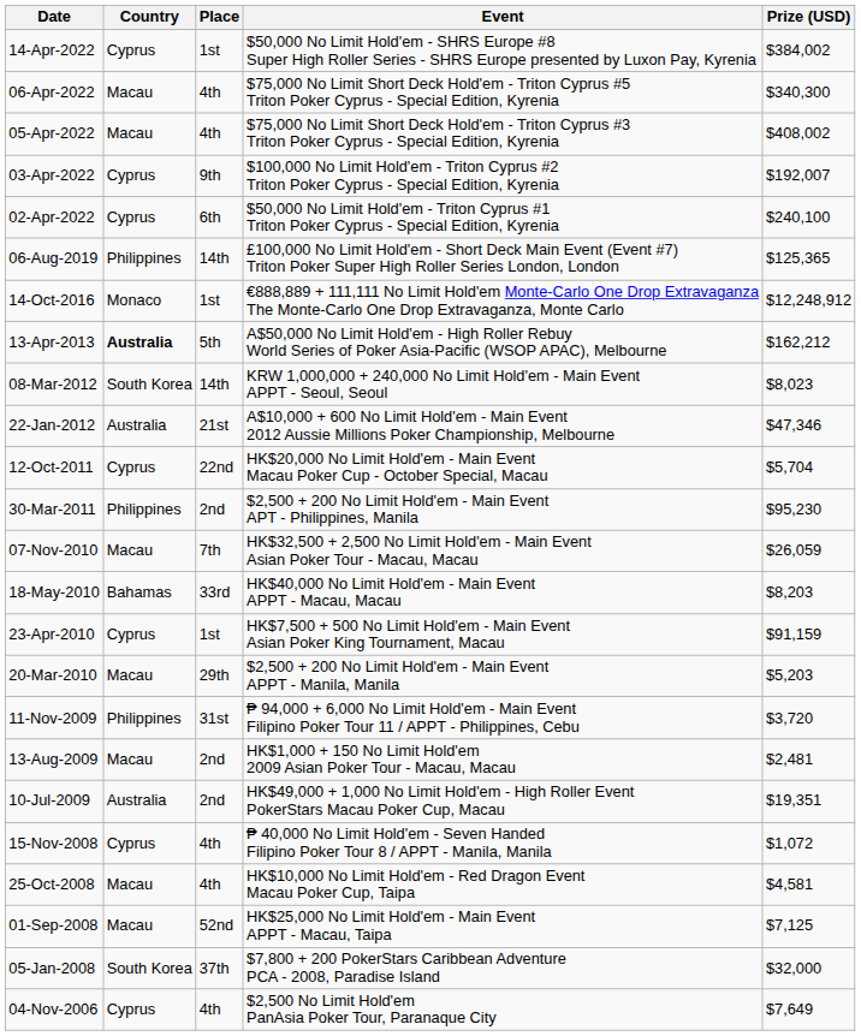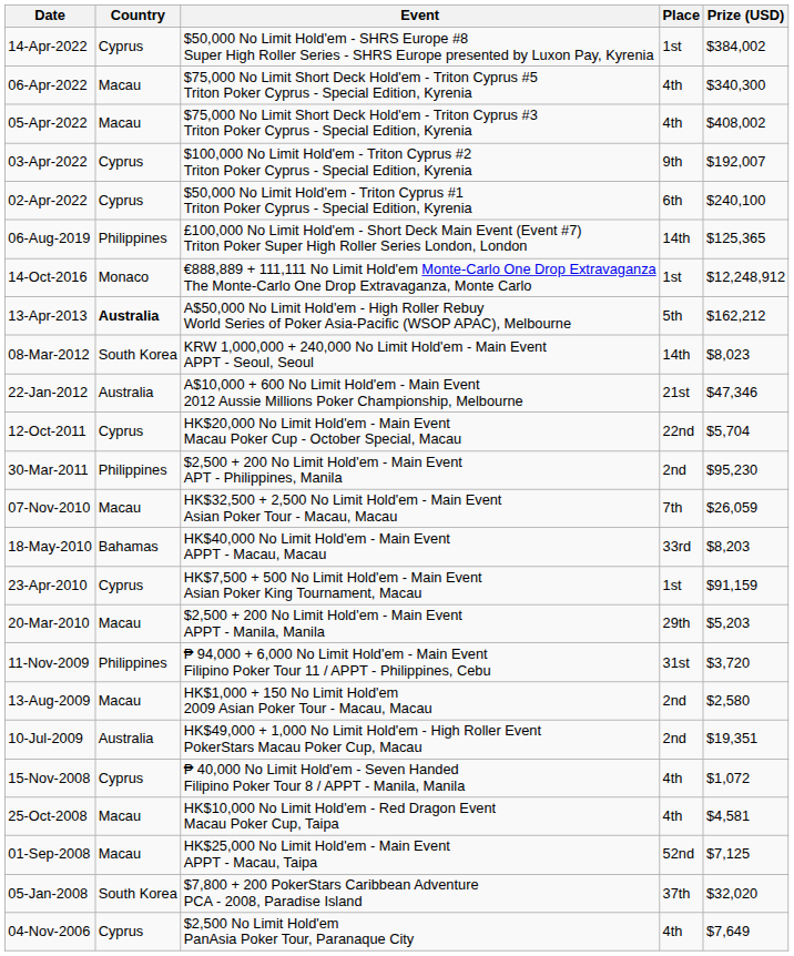 <table class="wikitable">
 <tr>
 <th>Date</th>
 <th>Country</th>
+<th>Event</th>
 <th>Place</th>
-<th>Event</th>
 <th>Prize (USD)</th>
 </tr>
 <tr>
 <td>14-Apr-2022</td>
 <td>Cyprus</td>
+<td>$50,000 No Limit Hold'em - SHRS Europe #8<br>Super High Roller Series - SHRS Europe presented by Luxon Pay, Kyrenia</td>
 <td>1st</td>
-<td>$50,000 No Limit Hold'em - SHRS Europe #8<br>Super High Roller Series - SHRS Europe presented by Luxon Pay, Kyrenia</td>
 <td>$384,002</td>
 </tr>
 <tr>
 <td>06-Apr-2022</td>
 <td>Macau</td>
+<td>$75,000 No Limit Short Deck Hold'em - Triton Cyprus #5<br>Triton Poker Cyprus - Special Edition, Kyrenia</td>
 <td>4th</td>
-<td>$75,000 No Limit Short Deck Hold'em - Triton Cyprus #5<br>Triton Poker Cyprus - Special Edition, Kyrenia</td>
 <td>$340,300</td>
 </tr>
 <tr>
 <td>05-Apr-2022</td>
 <td>Macau</td>
+<td>$75,000 No Limit Short Deck Hold'em - Triton Cyprus #3<br>Triton Poker Cyprus - Special Edition, Kyrenia</td>
 <td>4th</td>
-<td>$75,000 No Limit Short Deck Hold'em - Triton Cyprus #3<br>Triton Poker Cyprus - Special Edition, Kyrenia</td>
 <td>$408,002</td>
 </tr>
 <tr>
 <td>03-Apr-2022</td>
 <td>Cyprus</td>
+<td>$100,000 No Limit Hold'em - Triton Cyprus #2<br>Triton Poker Cyprus - Special Edition, Kyrenia</td>
 <td>9th</td>
-<td>$100,000 No Limit Hold'em - Triton Cyprus #2<br>Triton Poker Cyprus - Special Edition, Kyrenia</td>
 <td>$192,007</td>
 </tr>
 <tr>
 <td>02-Apr-2022</td>
 <td>Cyprus</td>
+<td>$50,000 No Limit Hold'em - Triton Cyprus #1<br>Triton Poker Cyprus - Special Edition, Kyrenia</td>
 <td>6th</td>
-<td>$50,000 No Limit Hold'em - Triton Cyprus #1<br>Triton Poker Cyprus - Special Edition, Kyrenia</td>
 <td>$240,100</td>
 </tr>
 <tr>
 <td>06-Aug-2019</td>
 <td>Philippines</td>
+<td>£100,000 No Limit Hold'em - Short Deck Main Event (Event #7)<br>Triton Poker Super High Roller Series London, London</td>
 <td>14th</td>
-<td>£100,000 No Limit Hold'em - Short Deck Main Event (Event #7)<br>Triton Poker Super High Roller Series London, London</td>
 <td>$125,365</td>
 </tr>
 <tr>
 <td>14-Oct-2016</td>
 <td>Monaco</td>
+<td>€888,889 + 111,111 No Limit Hold'em <a href='#'>Monte-Carlo One Drop Extravaganza</a><br>The Monte-Carlo One Drop Extravaganza, Monte Carlo</td>
 <td>1st</td>
-<td>€888,889 + 111,111 No Limit Hold'em <a href='#'>Monte-Carlo One Drop Extravaganza</a><br>The Monte-Carlo One Drop Extravaganza, Monte Carlo</td>
 <td>$12,248,912</td>
 </tr>
 <tr>
 <td>13-Apr-2013</td>
 <td><strong>Australia</strong></td>
+<td>A$50,000 No Limit Hold'em - High Roller Rebuy<br>World Series of Poker Asia-Pacific (WSOP APAC), Melbourne</td>
 <td>5th</td>
-<td>A$50,000 No Limit Hold'em - High Roller Rebuy<br>World Series of Poker Asia-Pacific (WSOP APAC), Melbourne</td>
 <td>$162,212</td>
 </tr>
 <tr>
 <td>08-Mar-2012</td>
 <td>South Korea</td>
+<td>KRW 1,000,000 + 240,000 No Limit Hold'em - Main Event<br>APPT - Seoul, Seoul</td>
 <td>14th</td>
-<td>KRW 1,000,000 + 240,000 No Limit Hold'em - Main Event<br>APPT - Seoul, Seoul</td>
 <td>$8,023</td>
 </tr>
 <tr>
 <td>22-Jan-2012</td>
 <td>Australia</td>
+<td>A$10,000 + 600 No Limit Hold'em - Main Event<br>2012 Aussie Millions Poker Championship, Melbourne</td>
 <td>21st</td>
-<td>A$10,000 + 600 No Limit Hold'em - Main Event<br>2012 Aussie Millions Poker Championship, Melbourne</td>
 <td>$47,346</td>
 </tr>
 <tr>
 <td>12-Oct-2011</td>
 <td>Cyprus</td>
+<td>HK$20,000 No Limit Hold'em - Main Event<br>Macau Poker Cup - October Special, Macau</td>
 <td>22nd</td>
-<td>HK$20,000 No Limit Hold'em - Main Event<br>Macau Poker Cup - October Special, Macau</td>
 <td>$5,704</td>
 </tr>
 <tr>
 <td>30-Mar-2011</td>
 <td>Philippines</td>
+<td>$2,500 + 200 No Limit Hold'em - Main Event<br>APT - Philippines, Manila</td>
 <td>2nd</td>
-<td>$2,500 + 200 No Limit Hold'em - Main Event<br>APT - Philippines, Manila</td>
 <td>$95,230</td>
 </tr>
 <tr>
 <td>07-Nov-2010</td>
 <td>Macau</td>
+<td>HK$32,500 + 2,500 No Limit Hold'em - Main Event<br>Asian Poker Tour - Macau, Macau</td>
 <td>7th</td>
-<td>HK$32,500 + 2,500 No Limit Hold'em - Main Event<br>Asian Poker Tour - Macau, Macau</td>
 <td>$26,059</td>
 </tr>
 <tr>
 <td>18-May-2010</td>
 <td>Bahamas</td>
+<td>HK$40,000 No Limit Hold'em - Main Event<br>APPT - Macau, Macau</td>
 <td>33rd</td>
-<td>HK$40,000 No Limit Hold'em - Main Event<br>APPT - Macau, Macau</td>
 <td>$8,203</td>
 </tr>
 <tr>
 <td>23-Apr-2010</td>
 <td>Cyprus</td>
+<td>HK$7,500 + 500 No Limit Hold'em - Main Event<br>Asian Poker King Tournament, Macau</td>
 <td>1st</td>
-<td>HK$7,500 + 500 No Limit Hold'em - Main Event<br>Asian Poker King Tournament, Macau</td>
 <td>$91,159</td>
 </tr>
 <tr>
 <td>20-Mar-2010</td>
 <td>Macau</td>
+<td>$2,500 + 200 No Limit Hold'em - Main Event<br>APPT - Manila, Manila</td>
 <td>29th</td>
-<td>$2,500 + 200 No Limit Hold'em - Main Event<br>APPT - Manila, Manila</td>
 <td>$5,203</td>
 </tr>
 <tr>
 <td>11-Nov-2009</td>
 <td>Philippines</td>
+<td>₱ 94,000 + 6,000 No Limit Hold'em - Main Event<br>Filipino Poker Tour 11 / APPT - Philippines, Cebu</td>
 <td>31st</td>
-<td>₱ 94,000 + 6,000 No Limit Hold'em - Main Event<br>Filipino Poker Tour 11 / APPT - Philippines, Cebu</td>
 <td>$3,720</td>
 </tr>
 <tr>
 <td>13-Aug-2009</td>
 <td>Macau</td>
+<td>HK$1,000 + 150 No Limit Hold'em<br>2009 Asian Poker Tour - Macau, Macau</td>
 <td>2nd</td>
-<td>HK$1,000 + 150 No Limit Hold'em<br>2009 Asian Poker Tour - Macau, Macau</td>
-<td>$2,481</td>
+<td>$2,580</td>
 </tr>
 <tr>
 <td>10-Jul-2009</td>
 <td>Australia</td>
+<td>HK$49,000 + 1,000 No Limit Hold'em - High Roller Event<br>PokerStars Macau Poker Cup, Macau</td>
 <td>2nd</td>
-<td>HK$49,000 + 1,000 No Limit Hold'em - High Roller Event<br>PokerStars Macau Poker Cup, Macau</td>
 <td>$19,351</td>
 </tr>
 <tr>
 <td>15-Nov-2008</td>
 <td>Cyprus</td>
+<td>₱ 40,000 No Limit Hold'em - Seven Handed<br>Filipino Poker Tour 8 / APPT - Manila, Manila</td>
 <td>4th</td>
-<td>₱ 40,000 No Limit Hold'em - Seven Handed<br>Filipino Poker Tour 8 / APPT - Manila, Manila</td>
 <td>$1,072</td>
 </tr>
 <tr>
 <td>25-Oct-2008</td>
 <td>Macau</td>
+<td>HK$10,000 No Limit Hold'em - Red Dragon Event<br>Macau Poker Cup, Taipa</td>
 <td>4th</td>
-<td>HK$10,000 No Limit Hold'em - Red Dragon Event<br>Macau Poker Cup, Taipa</td>
 <td>$4,581</td>
 </tr>
 <tr>
 <td>01-Sep-2008</td>
 <td>Macau</td>
+<td>HK$25,000 No Limit Hold'em - Main Event<br>APPT - Macau, Taipa</td>
 <td>52nd</td>
-<td>HK$25,000 No Limit Hold'em - Main Event<br>APPT - Macau, Taipa</td>
 <td>$7,125</td>
 </tr>
 <tr>
 <td>05-Jan-2008</td>
 <td>South Korea</td>
+<td>$7,800 + 200 PokerStars Caribbean Adventure<br>PCA - 2008, Paradise Island</td>
 <td>37th</td>
-<td>$7,800 + 200 PokerStars Caribbean Adventure<br>PCA - 2008, Paradise Island</td>
-<td>$32,000</td>
+<td>$32,020</td>
 </tr>
 <tr>
 <td>04-Nov-2006</td>
 <td>Cyprus</td>
+<td>$2,500 No Limit Hold'em<br>PanAsia Poker Tour, Paranaque City</td>
 <td>4th</td>
-<td>$2,500 No Limit Hold'em<br>PanAsia Poker Tour, Paranaque City</td>
 <td>$7,649</td>
 </tr>
 </table>
